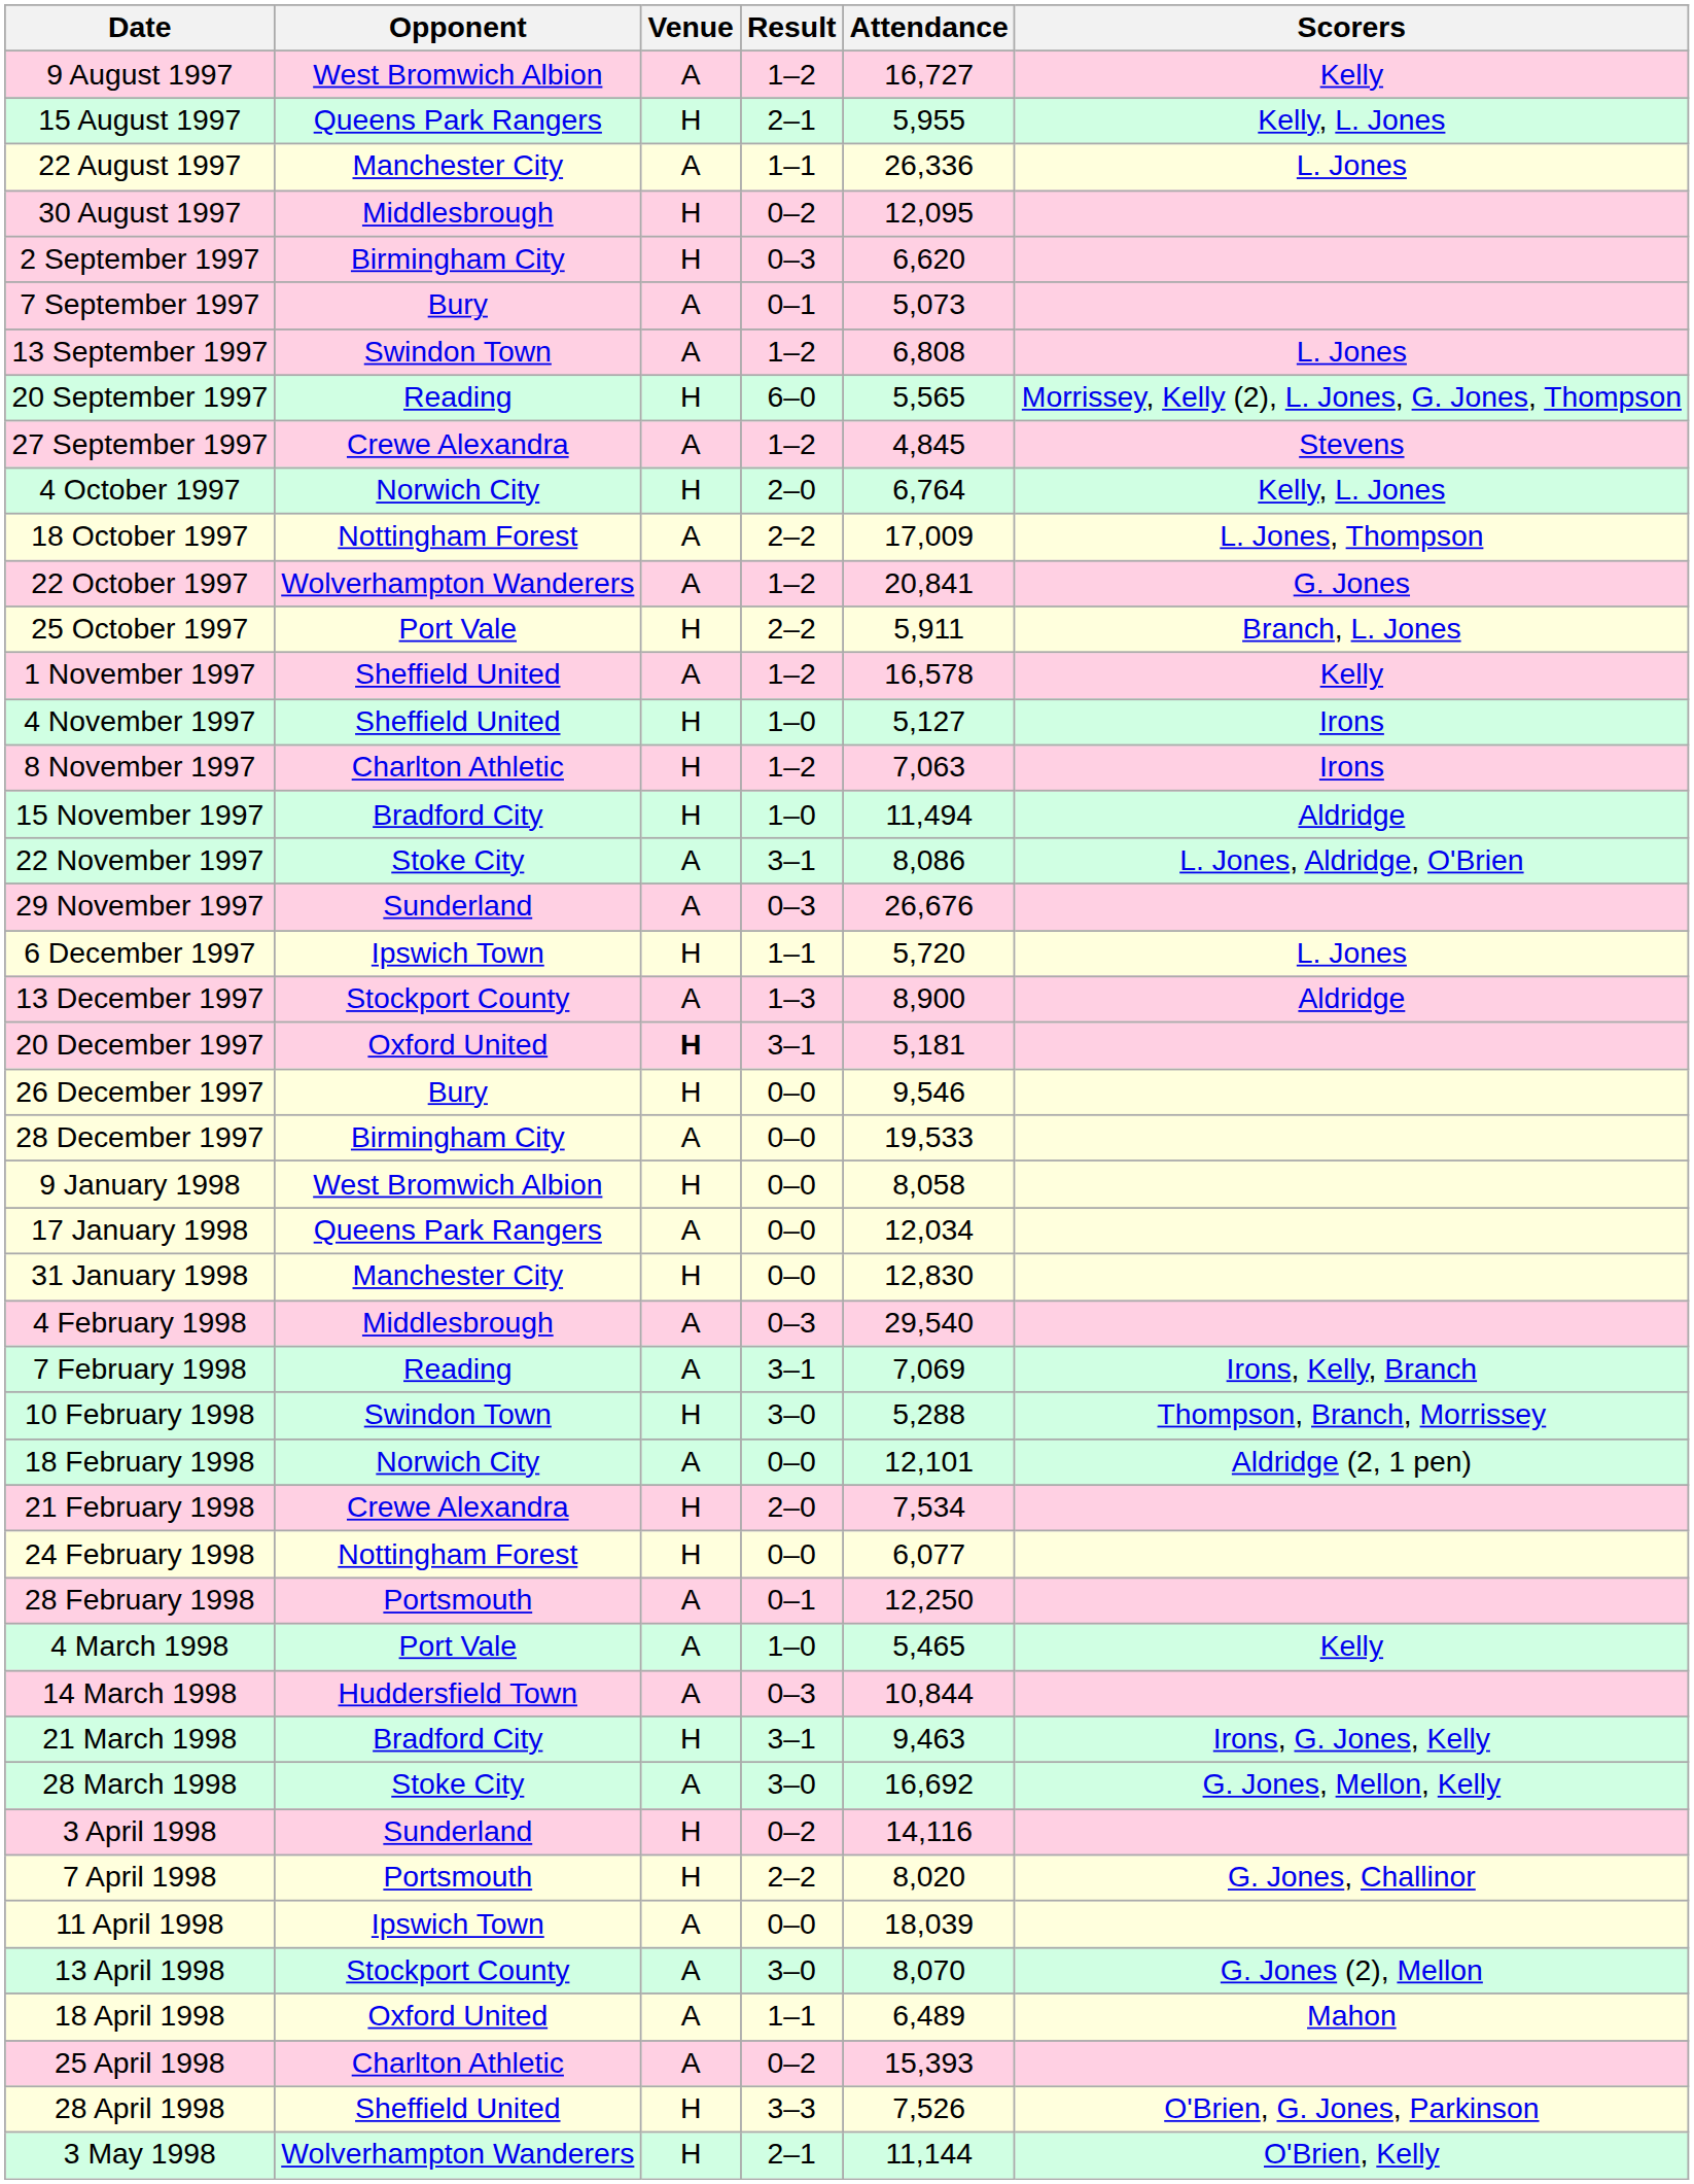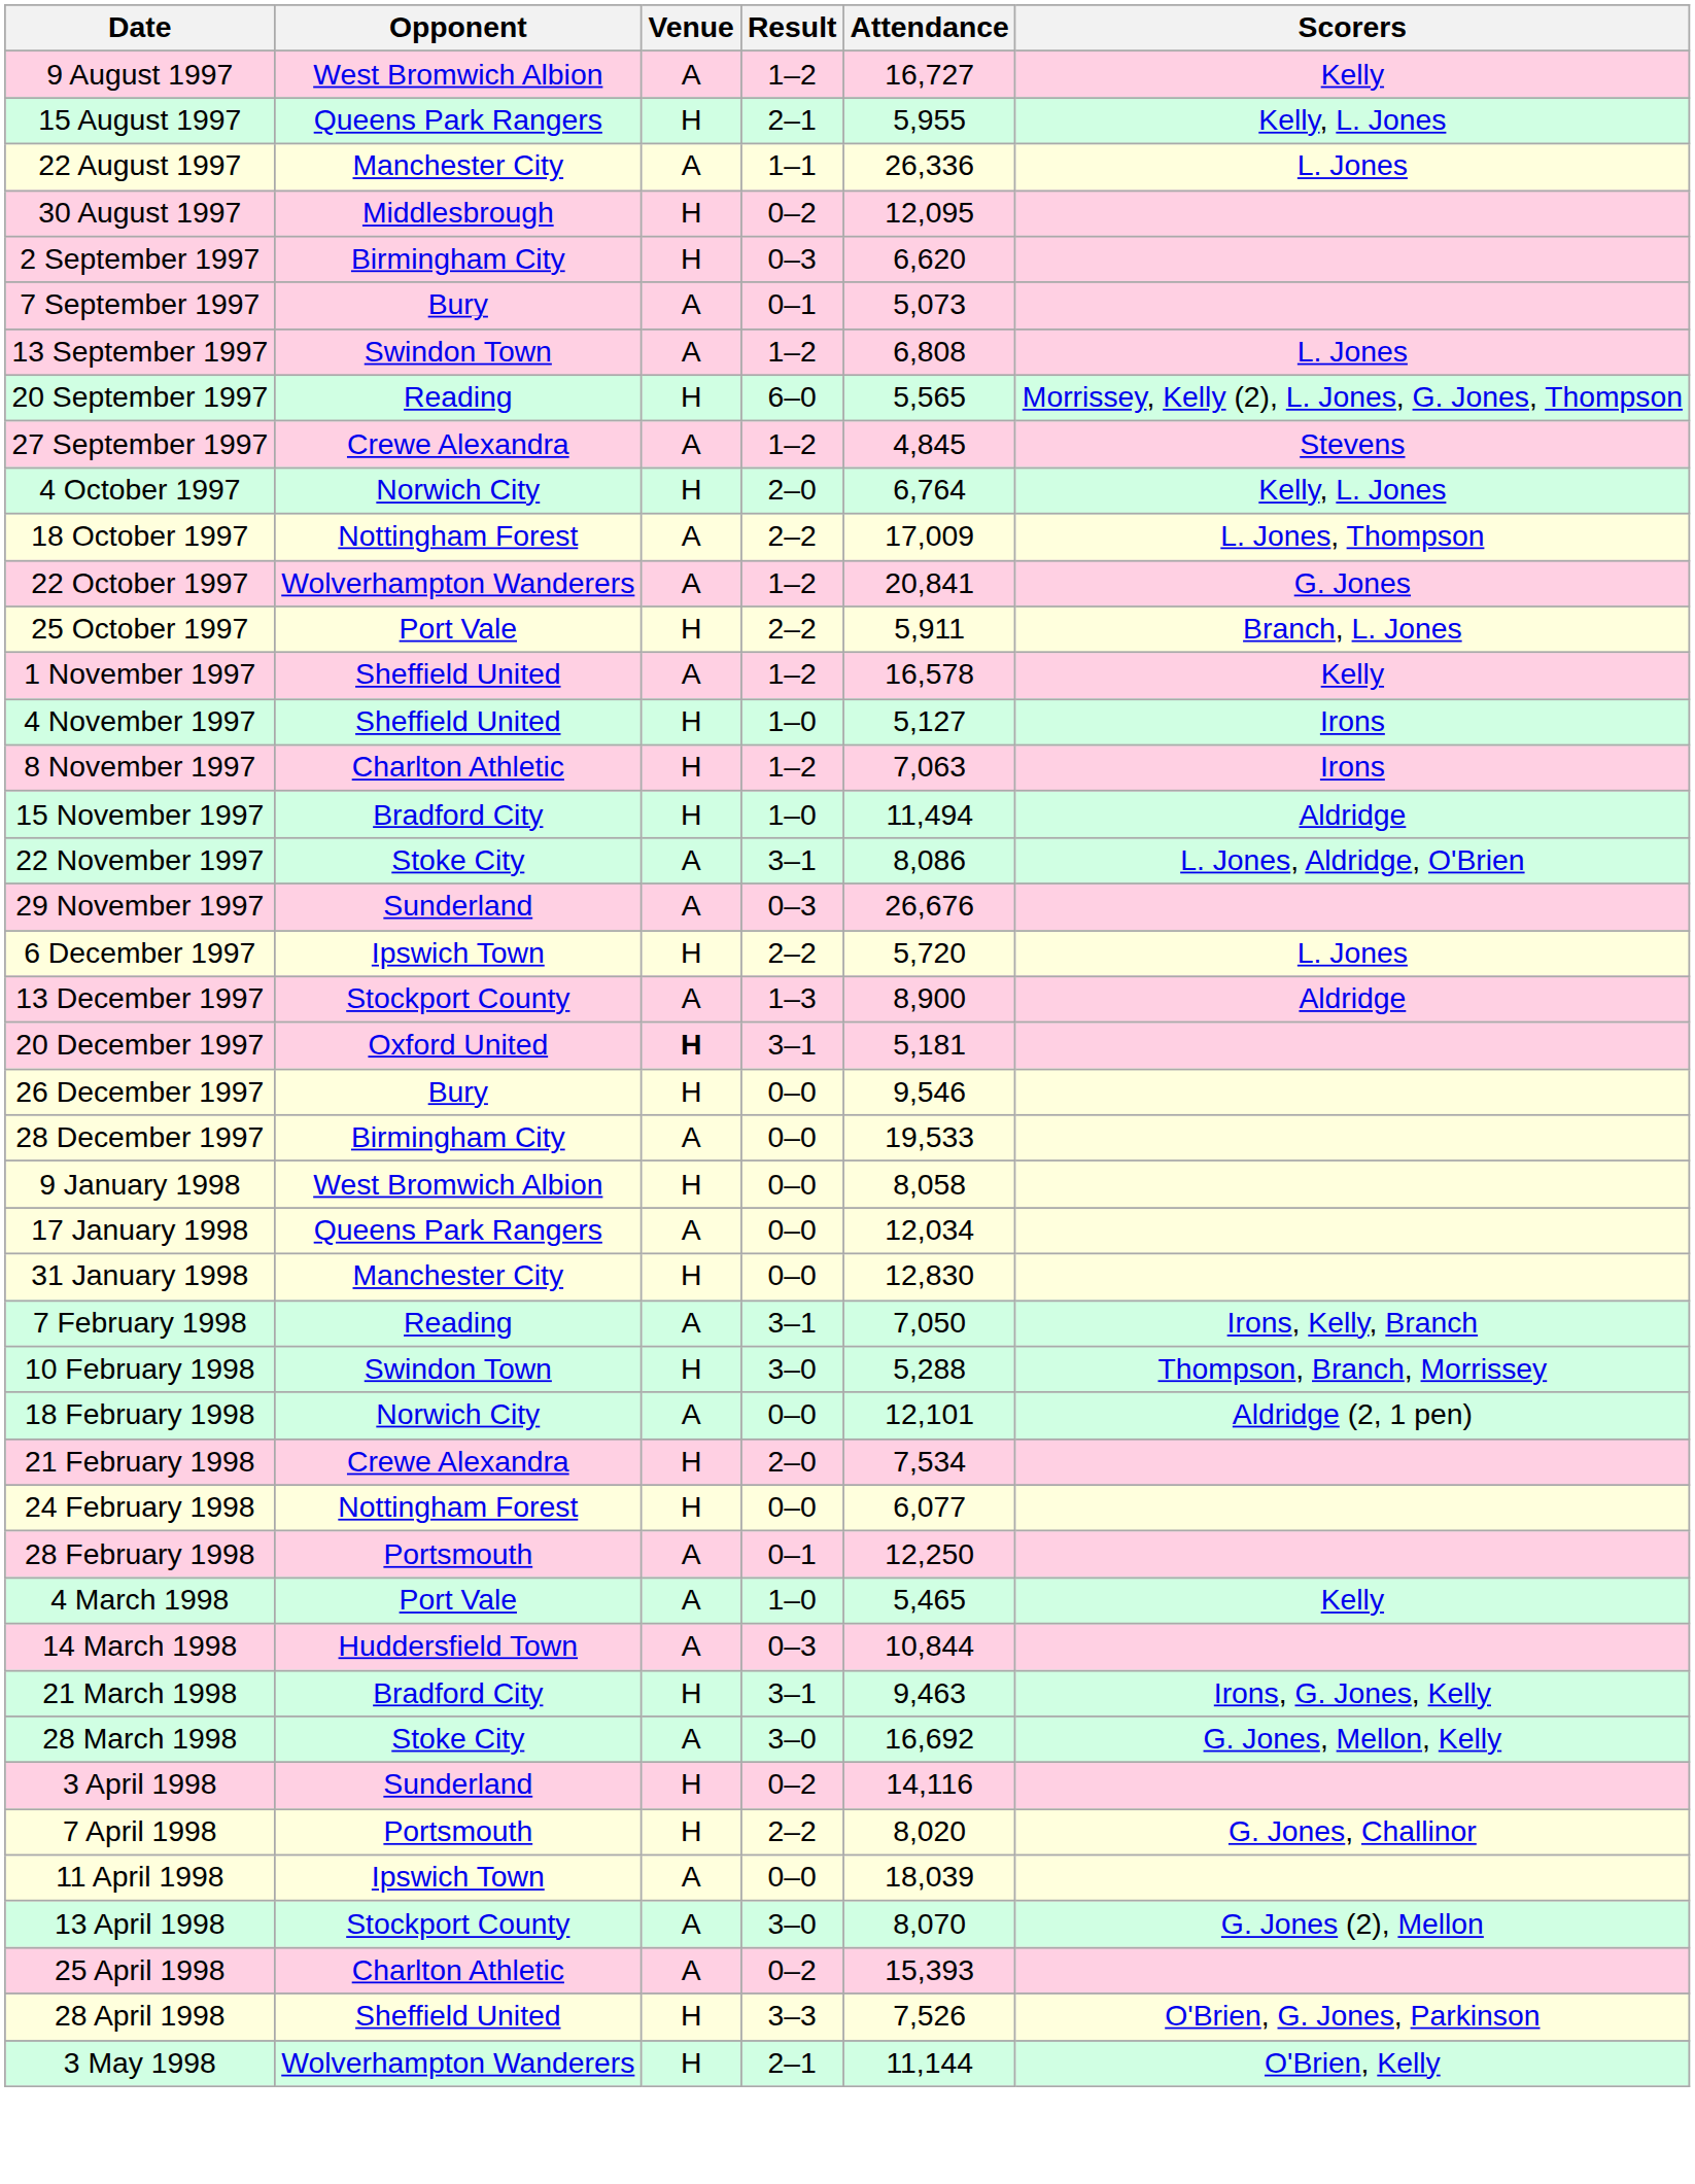 <table class="wikitable sortable" style="font-size:100%; text-align:center">
 <tr>
 <th>Date</th>
 <th>Opponent</th>
 <th>Venue</th>
 <th>Result</th>
 <th>Attendance</th>
 <th>Scorers</th>
 </tr>
 <tr style="background-color: #ffd0e3;">
 <td>9 August 1997</td>
 <td><a href='#'>West Bromwich Albion</a></td>
 <td>A</td>
 <td>1–2</td>
 <td>16,727</td>
 <td><a href='#'>Kelly</a></td>
 </tr>
 <tr style="background-color: #d0ffe3;">
 <td>15 August 1997</td>
 <td><a href='#'>Queens Park Rangers</a></td>
 <td>H</td>
 <td>2–1</td>
 <td>5,955</td>
 <td><a href='#'>Kelly</a>, <a href='#'>L. Jones</a></td>
 </tr>
 <tr style="background-color: #ffffdd;">
 <td>22 August 1997</td>
 <td><a href='#'>Manchester City</a></td>
 <td>A</td>
 <td>1–1</td>
 <td>26,336</td>
 <td><a href='#'>L. Jones</a></td>
 </tr>
 <tr style="background-color: #ffd0e3;">
 <td>30 August 1997</td>
 <td><a href='#'>Middlesbrough</a></td>
 <td>H</td>
 <td>0–2</td>
 <td>12,095</td>
 <td></td>
 </tr>
 <tr style="background-color: #ffd0e3;">
 <td>2 September 1997</td>
 <td><a href='#'>Birmingham City</a></td>
 <td>H</td>
 <td>0–3</td>
 <td>6,620</td>
 <td></td>
 </tr>
 <tr style="background-color: #ffd0e3;">
 <td>7 September 1997</td>
 <td><a href='#'>Bury</a></td>
 <td>A</td>
 <td>0–1</td>
 <td>5,073</td>
 <td></td>
 </tr>
 <tr style="background-color: #ffd0e3;">
 <td>13 September 1997</td>
 <td><a href='#'>Swindon Town</a></td>
 <td>A</td>
 <td>1–2</td>
 <td>6,808</td>
 <td><a href='#'>L. Jones</a></td>
 </tr>
 <tr style="background-color: #d0ffe3;">
 <td>20 September 1997</td>
 <td><a href='#'>Reading</a></td>
 <td>H</td>
 <td>6–0</td>
 <td>5,565</td>
 <td><a href='#'>Morrissey</a>, <a href='#'>Kelly</a> (2), <a href='#'>L. Jones</a>, <a href='#'>G. Jones</a>, <a href='#'>Thompson</a></td>
 </tr>
 <tr style="background-color: #ffd0e3;">
 <td>27 September 1997</td>
 <td><a href='#'>Crewe Alexandra</a></td>
 <td>A</td>
 <td>1–2</td>
 <td>4,845</td>
 <td><a href='#'>Stevens</a></td>
 </tr>
 <tr style="background-color: #d0ffe3;">
 <td>4 October 1997</td>
 <td><a href='#'>Norwich City</a></td>
 <td>H</td>
 <td>2–0</td>
 <td>6,764</td>
 <td><a href='#'>Kelly</a>, <a href='#'>L. Jones</a></td>
 </tr>
 <tr style="background-color: #ffffdd;">
 <td>18 October 1997</td>
 <td><a href='#'>Nottingham Forest</a></td>
 <td>A</td>
 <td>2–2</td>
 <td>17,009</td>
 <td><a href='#'>L. Jones</a>, <a href='#'>Thompson</a></td>
 </tr>
 <tr style="background-color: #ffd0e3;">
 <td>22 October 1997</td>
 <td><a href='#'>Wolverhampton Wanderers</a></td>
 <td>A</td>
 <td>1–2</td>
 <td>20,841</td>
 <td><a href='#'>G. Jones</a></td>
 </tr>
 <tr style="background-color: #ffffdd;">
 <td>25 October 1997</td>
 <td><a href='#'>Port Vale</a></td>
 <td>H</td>
 <td>2–2</td>
 <td>5,911</td>
 <td><a href='#'>Branch</a>, <a href='#'>L. Jones</a></td>
 </tr>
 <tr style="background-color: #ffd0e3;">
 <td>1 November 1997</td>
 <td><a href='#'>Sheffield United</a></td>
 <td>A</td>
 <td>1–2</td>
 <td>16,578</td>
 <td><a href='#'>Kelly</a></td>
 </tr>
 <tr style="background-color: #d0ffe3;">
 <td>4 November 1997</td>
 <td><a href='#'>Sheffield United</a></td>
 <td>H</td>
 <td>1–0</td>
 <td>5,127</td>
 <td><a href='#'>Irons</a></td>
 </tr>
 <tr style="background-color: #ffd0e3;">
 <td>8 November 1997</td>
 <td><a href='#'>Charlton Athletic</a></td>
 <td>H</td>
 <td>1–2</td>
 <td>7,063</td>
 <td><a href='#'>Irons</a></td>
 </tr>
 <tr style="background-color: #d0ffe3;">
 <td>15 November 1997</td>
 <td><a href='#'>Bradford City</a></td>
 <td>H</td>
 <td>1–0</td>
 <td>11,494</td>
 <td><a href='#'>Aldridge</a></td>
 </tr>
 <tr style="background-color: #d0ffe3;">
 <td>22 November 1997</td>
 <td><a href='#'>Stoke City</a></td>
 <td>A</td>
 <td>3–1</td>
 <td>8,086</td>
 <td><a href='#'>L. Jones</a>, <a href='#'>Aldridge</a>, <a href='#'>O'Brien</a></td>
 </tr>
 <tr style="background-color: #ffd0e3;">
 <td>29 November 1997</td>
 <td><a href='#'>Sunderland</a></td>
 <td>A</td>
 <td>0–3</td>
 <td>26,676</td>
 <td></td>
 </tr>
 <tr style="background-color: #ffffdd;">
 <td>6 December 1997</td>
 <td><a href='#'>Ipswich Town</a></td>
 <td>H</td>
-<td>1–1</td>
+<td>2–2</td>
 <td>5,720</td>
 <td><a href='#'>L. Jones</a></td>
 </tr>
 <tr style="background-color: #ffd0e3;">
 <td>13 December 1997</td>
 <td><a href='#'>Stockport County</a></td>
 <td>A</td>
 <td>1–3</td>
 <td>8,900</td>
 <td><a href='#'>Aldridge</a></td>
 </tr>
 <tr style="background-color: #ffd0e3;">
 <td>20 December 1997</td>
 <td><a href='#'>Oxford United</a></td>
 <td><strong>H</strong></td>
 <td>3–1</td>
 <td>5,181</td>
 <td></td>
 </tr>
 <tr style="background-color: #ffffdd;">
 <td>26 December 1997</td>
 <td><a href='#'>Bury</a></td>
 <td>H</td>
 <td>0–0</td>
 <td>9,546</td>
 <td></td>
 </tr>
 <tr style="background-color: #ffffdd;">
 <td>28 December 1997</td>
 <td><a href='#'>Birmingham City</a></td>
 <td>A</td>
 <td>0–0</td>
 <td>19,533</td>
 <td></td>
 </tr>
 <tr style="background-color: #ffffdd;">
 <td>9 January 1998</td>
 <td><a href='#'>West Bromwich Albion</a></td>
 <td>H</td>
 <td>0–0</td>
 <td>8,058</td>
 <td></td>
 </tr>
 <tr style="background-color: #ffffdd;">
 <td>17 January 1998</td>
 <td><a href='#'>Queens Park Rangers</a></td>
 <td>A</td>
 <td>0–0</td>
 <td>12,034</td>
 <td></td>
 </tr>
 <tr style="background-color: #ffffdd;">
 <td>31 January 1998</td>
 <td><a href='#'>Manchester City</a></td>
 <td>H</td>
 <td>0–0</td>
 <td>12,830</td>
 <td></td>
 </tr>
-<tr style="background-color: #ffd0e3;">
-<td>4 February 1998</td>
-<td><a href='#'>Middlesbrough</a></td>
-<td>A</td>
-<td>0–3</td>
-<td>29,540</td>
-<td></td>
-</tr>
 <tr style="background-color: #d0ffe3;">
 <td>7 February 1998</td>
 <td><a href='#'>Reading</a></td>
 <td>A</td>
 <td>3–1</td>
-<td>7,069</td>
+<td>7,050</td>
 <td><a href='#'>Irons</a>, <a href='#'>Kelly</a>, <a href='#'>Branch</a></td>
 </tr>
 <tr style="background-color: #d0ffe3;">
 <td>10 February 1998</td>
 <td><a href='#'>Swindon Town</a></td>
 <td>H</td>
 <td>3–0</td>
 <td>5,288</td>
 <td><a href='#'>Thompson</a>, <a href='#'>Branch</a>, <a href='#'>Morrissey</a></td>
 </tr>
 <tr style="background-color: #d0ffe3;">
 <td>18 February 1998</td>
 <td><a href='#'>Norwich City</a></td>
 <td>A</td>
 <td>0–0</td>
 <td>12,101</td>
 <td><a href='#'>Aldridge</a> (2, 1 pen)</td>
 </tr>
 <tr style="background-color: #ffd0e3;">
 <td>21 February 1998</td>
 <td><a href='#'>Crewe Alexandra</a></td>
 <td>H</td>
 <td>2–0</td>
 <td>7,534</td>
 <td></td>
 </tr>
 <tr style="background-color: #ffffdd;">
 <td>24 February 1998</td>
 <td><a href='#'>Nottingham Forest</a></td>
 <td>H</td>
 <td>0–0</td>
 <td>6,077</td>
 <td></td>
 </tr>
 <tr style="background-color: #ffd0e3;">
 <td>28 February 1998</td>
 <td><a href='#'>Portsmouth</a></td>
 <td>A</td>
 <td>0–1</td>
 <td>12,250</td>
 <td></td>
 </tr>
 <tr style="background-color: #d0ffe3;">
 <td>4 March 1998</td>
 <td><a href='#'>Port Vale</a></td>
 <td>A</td>
 <td>1–0</td>
 <td>5,465</td>
 <td><a href='#'>Kelly</a></td>
 </tr>
 <tr style="background-color: #ffd0e3;">
 <td>14 March 1998</td>
 <td><a href='#'>Huddersfield Town</a></td>
 <td>A</td>
 <td>0–3</td>
 <td>10,844</td>
 <td></td>
 </tr>
 <tr style="background-color: #d0ffe3;">
 <td>21 March 1998</td>
 <td><a href='#'>Bradford City</a></td>
 <td>H</td>
 <td>3–1</td>
 <td>9,463</td>
 <td><a href='#'>Irons</a>, <a href='#'>G. Jones</a>, <a href='#'>Kelly</a></td>
 </tr>
 <tr style="background-color: #d0ffe3;">
 <td>28 March 1998</td>
 <td><a href='#'>Stoke City</a></td>
 <td>A</td>
 <td>3–0</td>
 <td>16,692</td>
 <td><a href='#'>G. Jones</a>, <a href='#'>Mellon</a>, <a href='#'>Kelly</a></td>
 </tr>
 <tr style="background-color: #ffd0e3;">
 <td>3 April 1998</td>
 <td><a href='#'>Sunderland</a></td>
 <td>H</td>
 <td>0–2</td>
 <td>14,116</td>
 <td></td>
 </tr>
 <tr style="background-color: #ffffdd;">
 <td>7 April 1998</td>
 <td><a href='#'>Portsmouth</a></td>
 <td>H</td>
 <td>2–2</td>
 <td>8,020</td>
 <td><a href='#'>G. Jones</a>, <a href='#'>Challinor</a></td>
 </tr>
 <tr style="background-color: #ffffdd;">
 <td>11 April 1998</td>
 <td><a href='#'>Ipswich Town</a></td>
 <td>A</td>
 <td>0–0</td>
 <td>18,039</td>
 <td></td>
 </tr>
 <tr style="background-color: #d0ffe3;">
 <td>13 April 1998</td>
 <td><a href='#'>Stockport County</a></td>
 <td>A</td>
 <td>3–0</td>
 <td>8,070</td>
 <td><a href='#'>G. Jones</a> (2), <a href='#'>Mellon</a></td>
 </tr>
-<tr style="background-color: #ffffdd;">
-<td>18 April 1998</td>
-<td><a href='#'>Oxford United</a></td>
-<td>A</td>
-<td>1–1</td>
-<td>6,489</td>
-<td><a href='#'>Mahon</a></td>
-</tr>
 <tr style="background-color: #ffd0e3;">
 <td>25 April 1998</td>
 <td><a href='#'>Charlton Athletic</a></td>
 <td>A</td>
 <td>0–2</td>
 <td>15,393</td>
 <td></td>
 </tr>
 <tr style="background-color: #ffffdd;">
 <td>28 April 1998</td>
 <td><a href='#'>Sheffield United</a></td>
 <td>H</td>
 <td>3–3</td>
 <td>7,526</td>
 <td><a href='#'>O'Brien</a>, <a href='#'>G. Jones</a>, <a href='#'>Parkinson</a></td>
 </tr>
 <tr style="background-color: #d0ffe3;">
 <td>3 May 1998</td>
 <td><a href='#'>Wolverhampton Wanderers</a></td>
 <td>H</td>
 <td>2–1</td>
 <td>11,144</td>
 <td><a href='#'>O'Brien</a>, <a href='#'>Kelly</a></td>
 </tr>
 </table>
